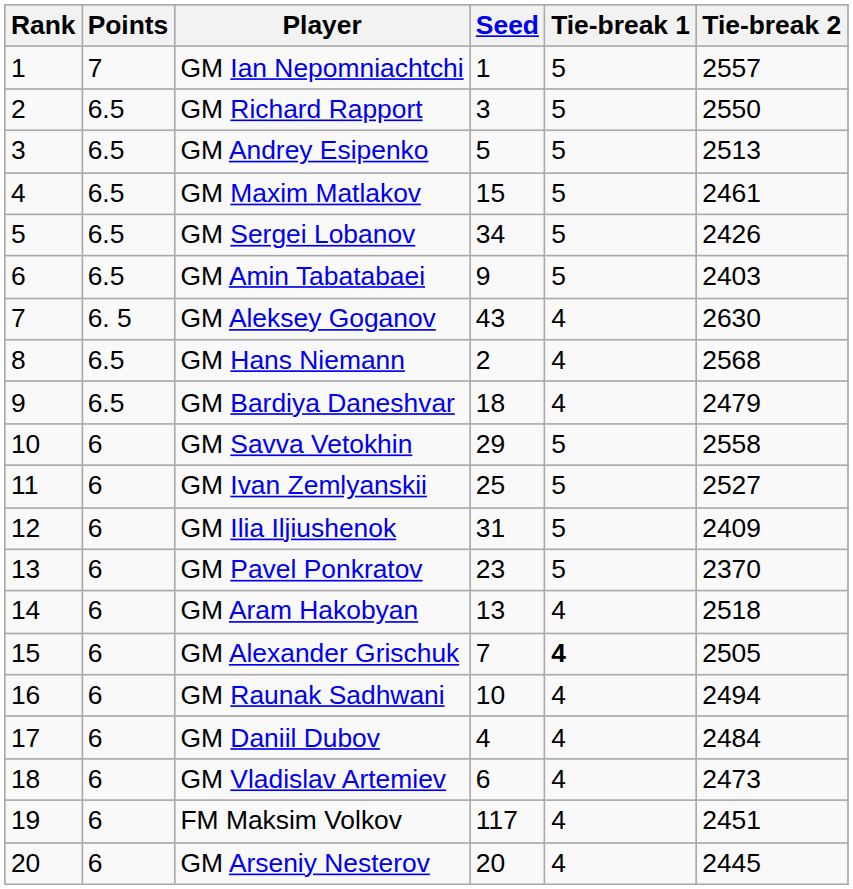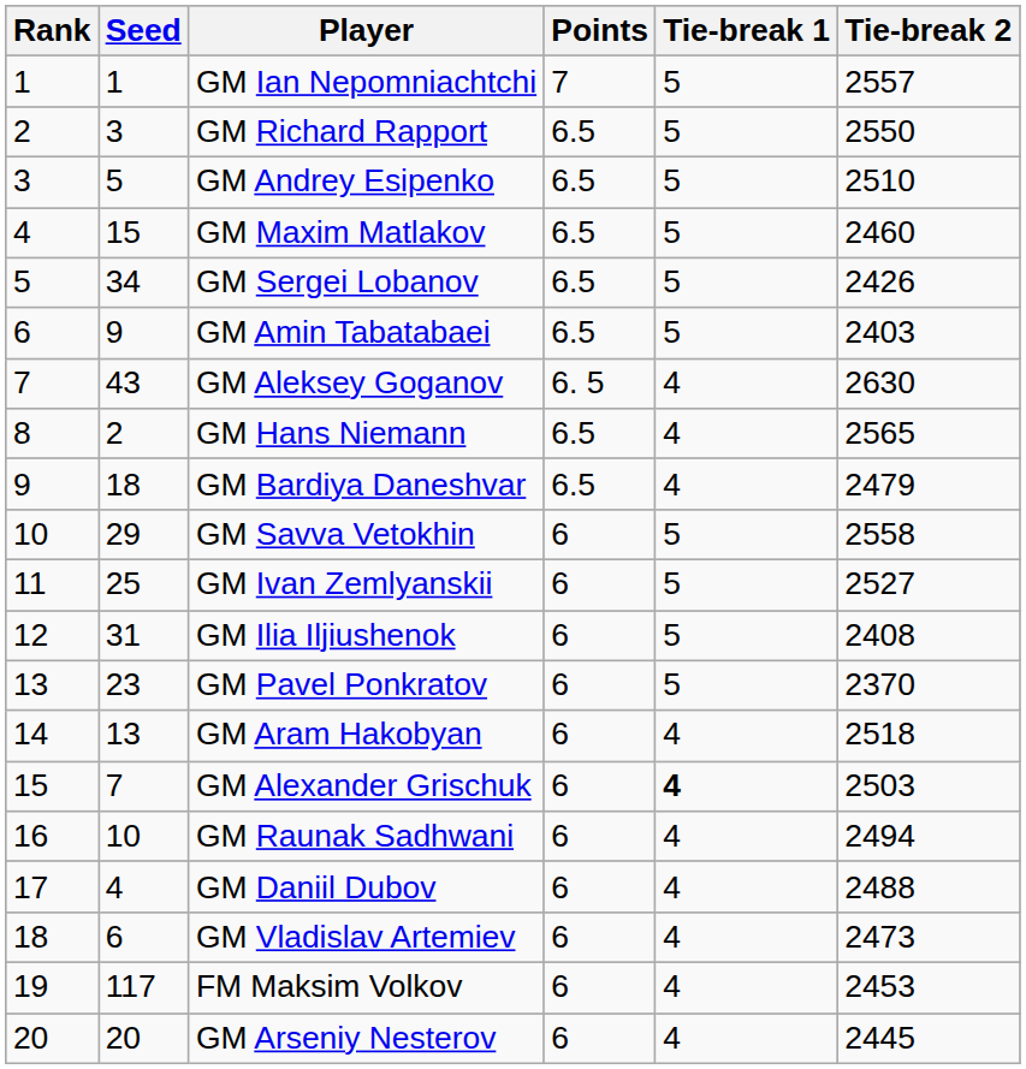 <table class="wikitable sortable">
 <tr>
 <th>Rank</th>
+<th><a href='#'>Seed</a></th>
+<th>Player</th>
 <th>Points</th>
-<th>Player</th>
-<th><a href='#'>Seed</a></th>
 <th>Tie-break 1</th>
 <th>Tie-break 2</th>
 </tr>
 <tr>
 <td>1</td>
+<td>1</td>
+<td> GM <a href='#'>Ian Nepomniachtchi</a></td>
 <td>7</td>
-<td> GM <a href='#'>Ian Nepomniachtchi</a></td>
-<td>1</td>
 <td>5</td>
 <td>2557</td>
 </tr>
 <tr>
 <td>2</td>
+<td>3</td>
+<td> GM <a href='#'>Richard Rapport</a></td>
 <td>6.5</td>
-<td> GM <a href='#'>Richard Rapport</a></td>
-<td>3</td>
 <td>5</td>
 <td>2550</td>
 </tr>
 <tr>
 <td>3</td>
+<td>5</td>
+<td> GM <a href='#'>Andrey Esipenko</a></td>
 <td>6.5</td>
-<td> GM <a href='#'>Andrey Esipenko</a></td>
 <td>5</td>
-<td>5</td>
-<td>2513</td>
+<td>2510</td>
 </tr>
 <tr>
 <td>4</td>
+<td>15</td>
+<td> GM <a href='#'>Maxim Matlakov</a></td>
 <td>6.5</td>
-<td> GM <a href='#'>Maxim Matlakov</a></td>
-<td>15</td>
 <td>5</td>
-<td>2461</td>
+<td>2460</td>
 </tr>
 <tr>
 <td>5</td>
+<td>34</td>
+<td> GM <a href='#'>Sergei Lobanov</a></td>
 <td>6.5</td>
-<td> GM <a href='#'>Sergei Lobanov</a></td>
-<td>34</td>
 <td>5</td>
 <td>2426</td>
 </tr>
 <tr>
 <td>6</td>
+<td>9</td>
+<td> GM <a href='#'>Amin Tabatabaei</a></td>
 <td>6.5</td>
-<td> GM <a href='#'>Amin Tabatabaei</a></td>
-<td>9</td>
 <td>5</td>
 <td>2403</td>
 </tr>
 <tr>
 <td>7</td>
+<td>43</td>
+<td> GM <a href='#'>Aleksey Goganov</a></td>
 <td>6. 5</td>
-<td> GM <a href='#'>Aleksey Goganov</a></td>
-<td>43</td>
 <td>4</td>
 <td>2630</td>
 </tr>
 <tr>
 <td>8</td>
+<td>2</td>
+<td> GM <a href='#'>Hans Niemann</a></td>
 <td>6.5</td>
-<td> GM <a href='#'>Hans Niemann</a></td>
-<td>2</td>
 <td>4</td>
-<td>2568</td>
+<td>2565</td>
 </tr>
 <tr>
 <td>9</td>
+<td>18</td>
+<td> GM <a href='#'>Bardiya Daneshvar</a></td>
 <td>6.5</td>
-<td> GM <a href='#'>Bardiya Daneshvar</a></td>
-<td>18</td>
 <td>4</td>
 <td>2479</td>
 </tr>
 <tr>
 <td>10</td>
+<td>29</td>
+<td> GM <a href='#'>Savva Vetokhin</a></td>
 <td>6</td>
-<td> GM <a href='#'>Savva Vetokhin</a></td>
-<td>29</td>
 <td>5</td>
 <td>2558</td>
 </tr>
 <tr>
 <td>11</td>
+<td>25</td>
+<td> GM <a href='#'>Ivan Zemlyanskii</a></td>
 <td>6</td>
-<td> GM <a href='#'>Ivan Zemlyanskii</a></td>
-<td>25</td>
 <td>5</td>
 <td>2527</td>
 </tr>
 <tr>
 <td>12</td>
+<td>31</td>
+<td> GM <a href='#'>Ilia Iljiushenok</a></td>
 <td>6</td>
-<td> GM <a href='#'>Ilia Iljiushenok</a></td>
-<td>31</td>
 <td>5</td>
-<td>2409</td>
+<td>2408</td>
 </tr>
 <tr>
 <td>13</td>
+<td>23</td>
+<td> GM <a href='#'>Pavel Ponkratov</a></td>
 <td>6</td>
-<td> GM <a href='#'>Pavel Ponkratov</a></td>
-<td>23</td>
 <td>5</td>
 <td>2370</td>
 </tr>
 <tr>
 <td>14</td>
+<td>13</td>
+<td> GM <a href='#'>Aram Hakobyan</a></td>
 <td>6</td>
-<td> GM <a href='#'>Aram Hakobyan</a></td>
-<td>13</td>
 <td>4</td>
 <td>2518</td>
 </tr>
 <tr>
 <td>15</td>
+<td>7</td>
+<td> GM <a href='#'>Alexander Grischuk</a></td>
 <td>6</td>
-<td> GM <a href='#'>Alexander Grischuk</a></td>
-<td>7</td>
 <td><strong>4</strong></td>
-<td>2505</td>
+<td>2503</td>
 </tr>
 <tr>
 <td>16</td>
+<td>10</td>
+<td> GM <a href='#'>Raunak Sadhwani</a></td>
 <td>6</td>
-<td> GM <a href='#'>Raunak Sadhwani</a></td>
-<td>10</td>
 <td>4</td>
 <td>2494</td>
 </tr>
 <tr>
 <td>17</td>
+<td>4</td>
+<td> GM <a href='#'>Daniil Dubov</a></td>
 <td>6</td>
-<td> GM <a href='#'>Daniil Dubov</a></td>
 <td>4</td>
-<td>4</td>
-<td>2484</td>
+<td>2488</td>
 </tr>
 <tr>
 <td>18</td>
 <td>6</td>
 <td> GM <a href='#'>Vladislav Artemiev</a></td>
 <td>6</td>
 <td>4</td>
 <td>2473</td>
 </tr>
 <tr>
 <td>19</td>
+<td>117</td>
+<td> FM Maksim Volkov</td>
 <td>6</td>
-<td> FM Maksim Volkov</td>
-<td>117</td>
 <td>4</td>
-<td>2451</td>
+<td>2453</td>
 </tr>
 <tr>
 <td>20</td>
+<td>20</td>
+<td> GM <a href='#'>Arseniy Nesterov</a></td>
 <td>6</td>
-<td> GM <a href='#'>Arseniy Nesterov</a></td>
-<td>20</td>
 <td>4</td>
 <td>2445</td>
 </tr>
 </table>
